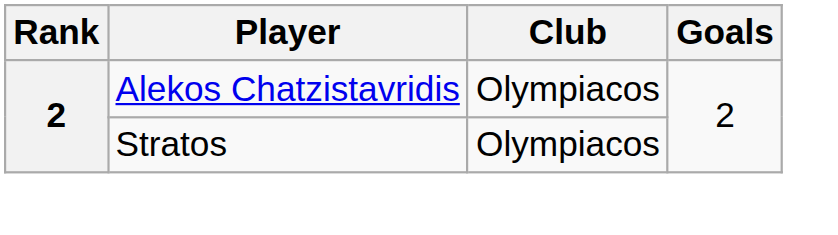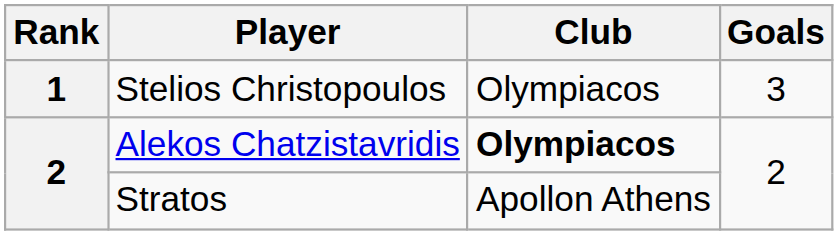 <table class="wikitable" style="text-align:center">
 <tr>
 <th>Rank</th>
 <th>Player</th>
 <th>Club</th>
 <th>Goals</th>
 </tr>
 <tr>
+<th>1</th>
+<td align="left"> Stelios Christopoulos</td>
+<td align="left">Olympiacos</td>
+<td>3</td>
+</tr>
+<tr>
 <th rowspan="2">2</th>
 <td align="left"> <a href='#'>Alekos Chatzistavridis</a></td>
-<td align="left">Olympiacos</td>
+<td align="left"><strong>Olympiacos</strong></td>
 <td rowspan="2">2</td>
 </tr>
 <tr>
 <td align="left"> Stratos</td>
-<td align="left">Olympiacos</td>
+<td align="left">Apollon Athens</td>
 </tr>
 </table>
